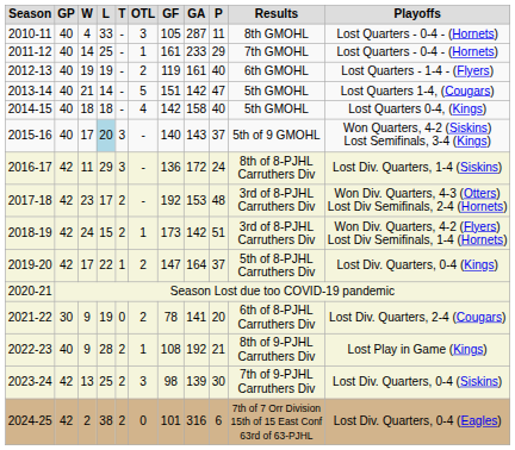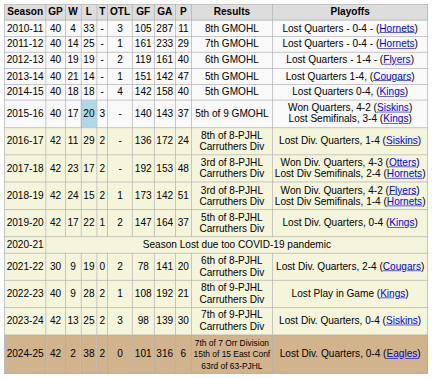 <table class="wikitable">
 <tr align="center"  bgcolor="#dddddd">
 <td><strong>Season</strong></td>
 <td><strong>GP</strong></td>
 <td><strong>W</strong></td>
 <td><strong>L</strong></td>
 <td><strong>T</strong></td>
 <td><strong>OTL</strong></td>
 <td><strong>GF</strong></td>
 <td><strong>GA</strong></td>
 <td><strong>P</strong></td>
 <td><strong>Results</strong></td>
 <td><strong>Playoffs</strong></td>
 </tr>
 <tr align="center">
 <td>2010-11</td>
 <td>40</td>
 <td>4</td>
 <td>33</td>
 <td>-</td>
 <td>3</td>
 <td>105</td>
 <td>287</td>
 <td>11</td>
 <td>8th GMOHL</td>
 <td>Lost Quarters - 0-4 - (<a href='#'>Hornets</a>)</td>
 </tr>
 <tr align="center">
 <td>2011-12</td>
 <td>40</td>
 <td>14</td>
 <td>25</td>
 <td>-</td>
 <td>1</td>
 <td>161</td>
 <td>233</td>
 <td>29</td>
 <td>7th GMOHL</td>
 <td>Lost Quarters - 0-4 - (<a href='#'>Hornets</a>)</td>
 </tr>
 <tr align="center">
 <td>2012-13</td>
 <td>40</td>
 <td>19</td>
 <td>19</td>
 <td>-</td>
 <td>2</td>
 <td>119</td>
 <td>161</td>
 <td>40</td>
 <td>6th GMOHL</td>
 <td>Lost Quarters - 1-4 - (<a href='#'>Flyers</a>)</td>
 </tr>
 <tr align="center">
 <td>2013-14</td>
 <td>40</td>
 <td>21</td>
 <td>14</td>
 <td>-</td>
-<td>5</td>
+<td>1</td>
 <td>151</td>
 <td>142</td>
 <td>47</td>
 <td>5th GMOHL</td>
 <td>Lost Quarters 1-4, (<a href='#'>Cougars</a>)</td>
 </tr>
 <tr align="center">
 <td>2014-15</td>
 <td>40</td>
 <td>18</td>
 <td>18</td>
 <td>-</td>
 <td>4</td>
 <td>142</td>
 <td>158</td>
 <td>40</td>
 <td>5th GMOHL</td>
 <td>Lost Quarters  0-4, (<a href='#'>Kings</a>)</td>
 </tr>
 <tr align="center">
 <td>2015-16</td>
 <td>40</td>
 <td>17</td>
 <td style="background: lightblue;">20</td>
 <td>3</td>
 <td>-</td>
 <td>140</td>
 <td>143</td>
 <td>37</td>
 <td>5th of 9 GMOHL</td>
 <td>Won Quarters, 4-2 (<a href='#'>Siskins</a>)<br>Lost Semifinals, 3-4 (<a href='#'>Kings</a>)</td>
 </tr>
 <tr align="center" bgcolor="beige">
 <td>2016-17</td>
 <td>42</td>
 <td>11</td>
 <td>29</td>
-<td>3</td>
+<td>2</td>
 <td>-</td>
 <td>136</td>
 <td>172</td>
 <td>24</td>
 <td>8th of 8-PJHL<br>Carruthers Div</td>
 <td>Lost Div. Quarters, 1-4 (<a href='#'>Siskins</a>)</td>
 </tr>
 <tr align="center" bgcolor="beige">
 <td>2017-18</td>
 <td>42</td>
 <td>23</td>
 <td>17</td>
 <td>2</td>
 <td>-</td>
 <td>192</td>
 <td>153</td>
 <td>48</td>
 <td>3rd of 8-PJHL<br>Carruthers Div</td>
 <td>Won Div. Quarters, 4-3 (<a href='#'>Otters</a>)<br>Lost Div Semifinals, 2-4 (<a href='#'>Hornets</a>)</td>
 </tr>
 <tr align="center" bgcolor="beige">
 <td>2018-19</td>
 <td>42</td>
 <td>24</td>
 <td>15</td>
 <td>2</td>
 <td>1</td>
 <td>173</td>
 <td>142</td>
 <td>51</td>
 <td>3rd of 8-PJHL<br>Carruthers Div</td>
 <td>Won Div. Quarters, 4-2 (<a href='#'>Flyers</a>)<br>Lost Div Semifinals, 1-4 (<a href='#'>Hornets</a>)</td>
 </tr>
 <tr align="center" bgcolor="beige">
 <td>2019-20</td>
 <td>42</td>
 <td>17</td>
 <td>22</td>
 <td>1</td>
 <td>2</td>
 <td>147</td>
 <td>164</td>
 <td>37</td>
 <td>5th of 8-PJHL<br>Carruthers Div</td>
 <td>Lost Div. Quarters, 0-4 (<a href='#'>Kings</a>)</td>
 </tr>
 <tr align="center" bgcolor="beige">
 <td>2020-21</td>
 <td colspan="10">Season Lost due too COVID-19 pandemic</td>
 </tr>
 <tr align="center" bgcolor="beige">
 <td>2021-22</td>
 <td>30</td>
 <td>9</td>
 <td>19</td>
 <td>0</td>
 <td>2</td>
 <td>78</td>
 <td>141</td>
 <td>20</td>
 <td>6th of 8-PJHL<br>Carruthers Div</td>
 <td>Lost Div. Quarters, 2-4 (<a href='#'>Cougars</a>)</td>
 </tr>
 <tr align="center" bgcolor="beige">
 <td>2022-23</td>
 <td>40</td>
 <td>9</td>
 <td>28</td>
 <td>2</td>
 <td>1</td>
 <td>108</td>
 <td>192</td>
 <td>21</td>
 <td>8th of 9-PJHL<br>Carruthers Div</td>
 <td>Lost Play in Game (<a href='#'>Kings</a>)</td>
 </tr>
 <tr align="center" bgcolor="beige">
 <td>2023-24</td>
 <td>42</td>
 <td>13</td>
 <td>25</td>
 <td>2</td>
 <td>3</td>
 <td>98</td>
 <td>139</td>
 <td>30</td>
 <td>7th of 9-PJHL<br>Carruthers Div</td>
 <td>Lost Div. Quarters, 0-4 (<a href='#'>Siskins</a>)</td>
 </tr>
 <tr align="center" bgcolor="tan">
 <td>2024-25</td>
 <td>42</td>
 <td>2</td>
 <td>38</td>
 <td>2</td>
 <td>0</td>
 <td>101</td>
 <td>316</td>
 <td>6</td>
 <td><small>7th of 7 Orr Division<br>15th of 15 East Conf<br>63rd of 63-PJHL</small></td>
 <td>Lost Div. Quarters, 0-4 (<a href='#'>Eagles</a>)</td>
 </tr>
 </table>
